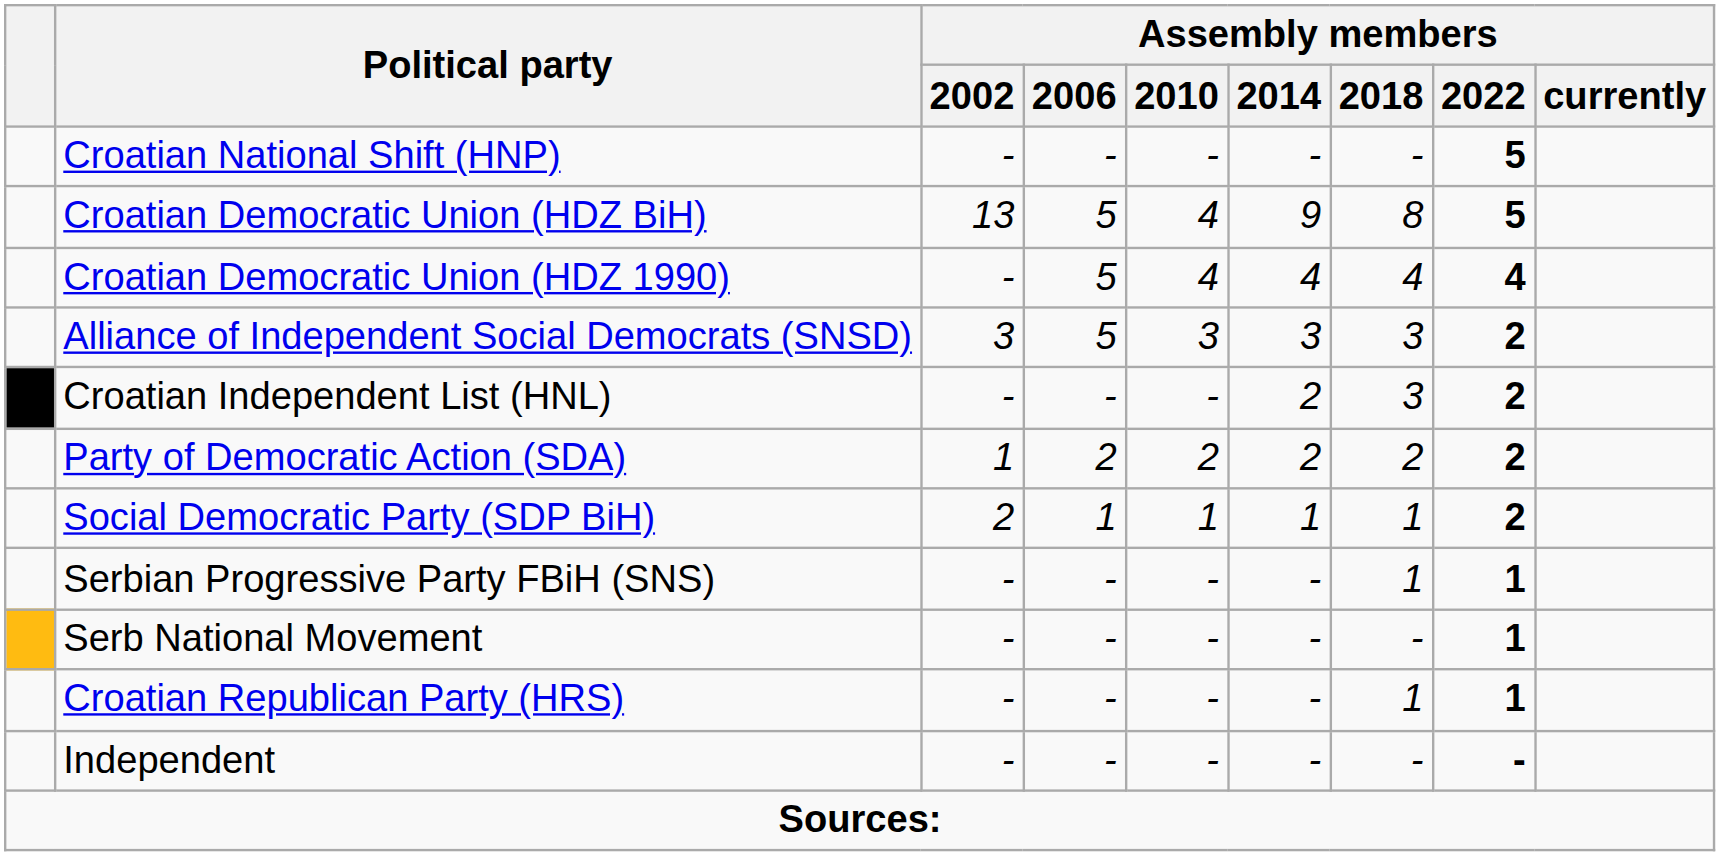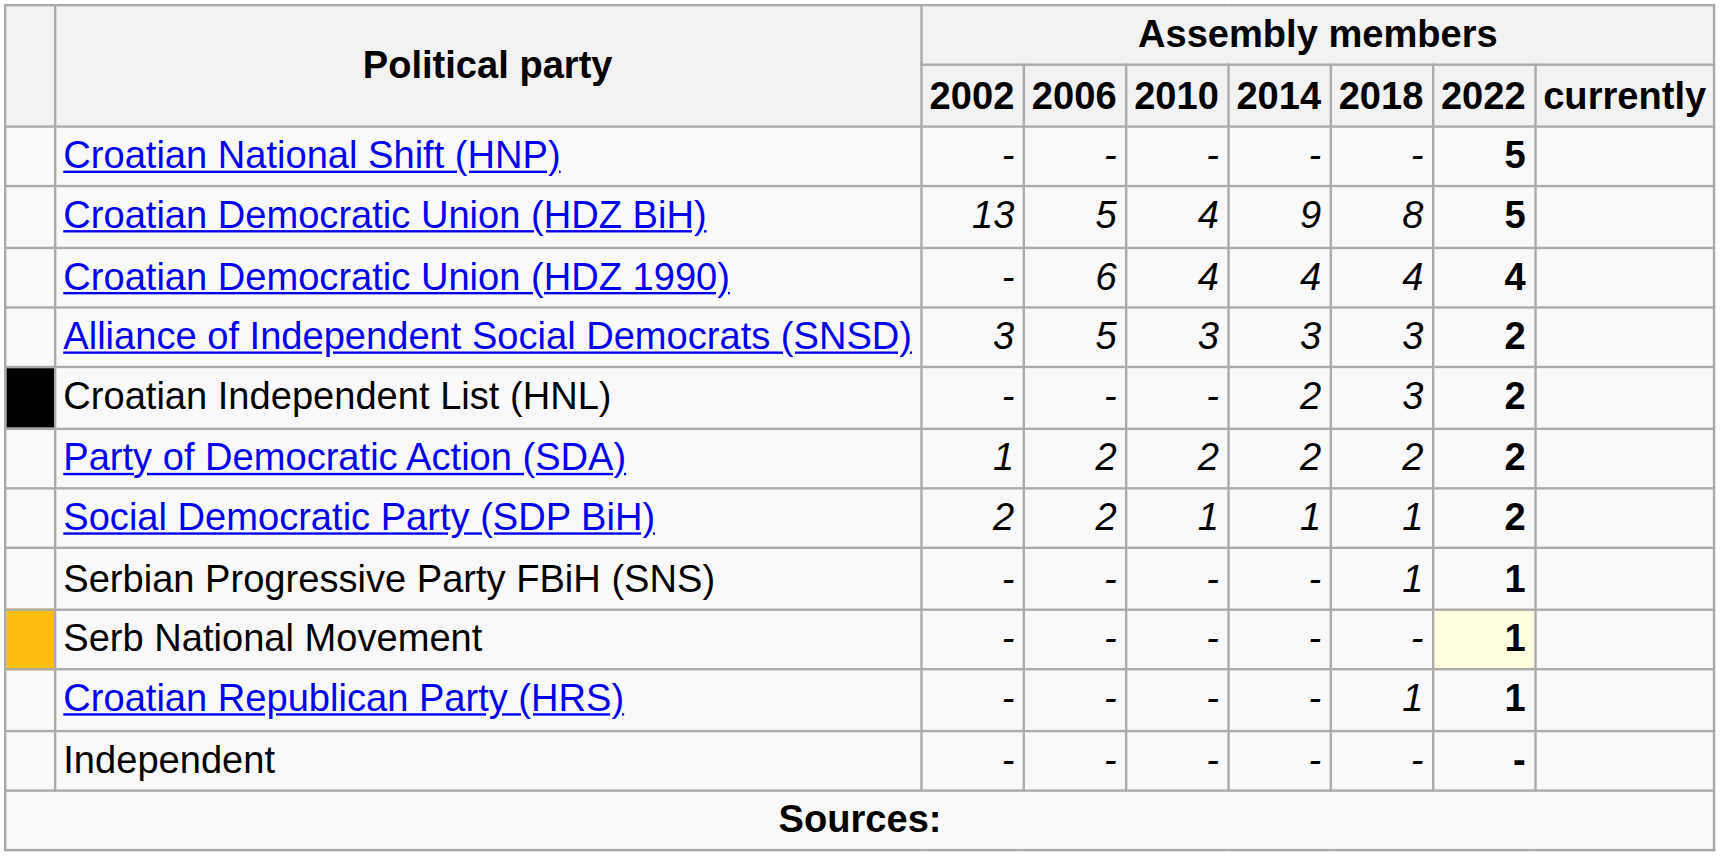 <table class="wikitable">
 <tr>
 <th rowspan="2">   </th>
 <th rowspan="2">Political party</th>
 <th colspan="7">Assembly members</th>
 </tr>
 <tr>
 <th>2002</th>
 <th>2006</th>
 <th>2010</th>
 <th>2014</th>
 <th>2018</th>
 <th>2022</th>
 <th>currently</th>
 </tr>
 <tr>
 <td bgcolor=> </td>
 <td><a href='#'>Croatian National Shift (HNP)</a></td>
 <td style="text-align: right"><em>-</em></td>
 <td style="text-align: right"><em>-</em></td>
 <td style="text-align: right"><em>-</em></td>
 <td style="text-align: right"><em>-</em></td>
 <td style="text-align: right"><em>-</em></td>
 <td style="text-align: right"><strong>5</strong></td>
 <td style="text-align: right"></td>
 </tr>
 <tr>
 <td bgcolor=> </td>
 <td><a href='#'>Croatian Democratic Union (HDZ BiH)</a></td>
 <td style="text-align: right"><em>13</em></td>
 <td style="text-align: right"><em>5</em></td>
 <td style="text-align: right"><em>4</em></td>
 <td style="text-align: right"><em>9</em></td>
 <td style="text-align: right"><em>8</em></td>
 <td style="text-align: right"><strong>5</strong></td>
 <td style="text-align: right"></td>
 </tr>
 <tr>
 <td bgcolor=> </td>
 <td><a href='#'>Croatian Democratic Union (HDZ 1990)</a></td>
 <td style="text-align: right"><em>-</em></td>
-<td style="text-align: right"><em>5</em></td>
+<td style="text-align: right"><em>6</em></td>
 <td style="text-align: right"><em>4</em></td>
 <td style="text-align: right"><em>4</em></td>
 <td style="text-align: right"><em>4</em></td>
 <td style="text-align: right"><strong>4</strong></td>
 <td style="text-align: right"></td>
 </tr>
 <tr>
 <td bgcolor=> </td>
 <td><a href='#'>Alliance of Independent Social Democrats (SNSD)</a></td>
 <td style="text-align: right"><em>3</em></td>
 <td style="text-align: right"><em>5</em></td>
 <td style="text-align: right"><em>3</em></td>
 <td style="text-align: right"><em>3</em></td>
 <td style="text-align: right"><em>3</em></td>
 <td style="text-align: right"><strong>2</strong></td>
 <td style="text-align: right"></td>
 </tr>
 <tr>
 <td bgcolor=black> </td>
 <td>Croatian Independent List (HNL)</td>
 <td style="text-align: right"><em>-</em></td>
 <td style="text-align: right"><em>-</em></td>
 <td style="text-align: right"><em>-</em></td>
 <td style="text-align: right"><em>2</em></td>
 <td style="text-align: right"><em>3</em></td>
 <td style="text-align: right"><strong>2</strong></td>
 <td style="text-align: right"></td>
 </tr>
 <tr>
 <td bgcolor=> </td>
 <td><a href='#'>Party of Democratic Action (SDA)</a></td>
 <td style="text-align: right"><em>1</em></td>
 <td style="text-align: right"><em>2</em></td>
 <td style="text-align: right"><em>2</em></td>
 <td style="text-align: right"><em>2</em></td>
 <td style="text-align: right"><em>2</em></td>
 <td style="text-align: right"><strong>2</strong></td>
 <td style="text-align: right"></td>
 </tr>
 <tr>
 <td bgcolor=> </td>
 <td><a href='#'>Social Democratic Party (SDP BiH)</a></td>
 <td style="text-align: right"><em>2</em></td>
-<td style="text-align: right"><em>1</em></td>
+<td style="text-align: right"><em>2</em></td>
 <td style="text-align: right"><em>1</em></td>
 <td style="text-align: right"><em>1</em></td>
 <td style="text-align: right"><em>1</em></td>
 <td style="text-align: right"><strong>2</strong></td>
 <td style="text-align: right"></td>
 </tr>
 <tr>
 <td bgcolor=> </td>
 <td>Serbian Progressive Party FBiH (SNS)</td>
 <td style="text-align: right"><em>-</em></td>
 <td style="text-align: right"><em>-</em></td>
 <td style="text-align: right"><em>-</em></td>
 <td style="text-align: right"><em>-</em></td>
 <td style="text-align: right"><em>1</em></td>
 <td style="text-align: right"><strong>1</strong></td>
 <td style="text-align: right"></td>
 </tr>
 <tr>
 <td bgcolor=#FFBB11> </td>
 <td>Serb National Movement</td>
 <td style="text-align: right"><em>-</em></td>
 <td style="text-align: right"><em>-</em></td>
 <td style="text-align: right"><em>-</em></td>
 <td style="text-align: right"><em>-</em></td>
 <td style="text-align: right"><em>-</em></td>
-<td style="text-align: right"><strong>1</strong></td>
+<td style="background: lightyellow; text-align: right"><strong>1</strong></td>
 <td style="text-align: right"></td>
 </tr>
 <tr>
 <td bgcolor=> </td>
 <td><a href='#'>Croatian Republican Party (HRS)</a></td>
 <td style="text-align: right"><em>-</em></td>
 <td style="text-align: right"><em>-</em></td>
 <td style="text-align: right"><em>-</em></td>
 <td style="text-align: right"><em>-</em></td>
 <td style="text-align: right"><em>1</em></td>
 <td style="text-align: right"><strong>1</strong></td>
 <td style="text-align: right"></td>
 </tr>
 <tr>
 <td bgcolor=> </td>
 <td>Independent</td>
 <td style="text-align: right"><em>-</em></td>
 <td style="text-align: right"><em>-</em></td>
 <td style="text-align: right"><em>-</em></td>
 <td style="text-align: right"><em>-</em></td>
 <td style="text-align: right"><em>-</em></td>
 <td style="text-align: right"><strong>-</strong></td>
 <td style="text-align: right"></td>
 </tr>
 <tr>
 <td colspan="12" style="text-align: center;"><strong>Sources:</strong></td>
 </tr>
 </table>
